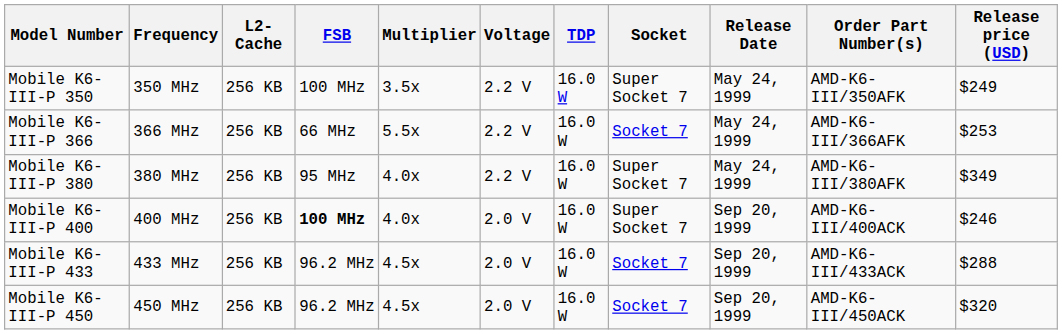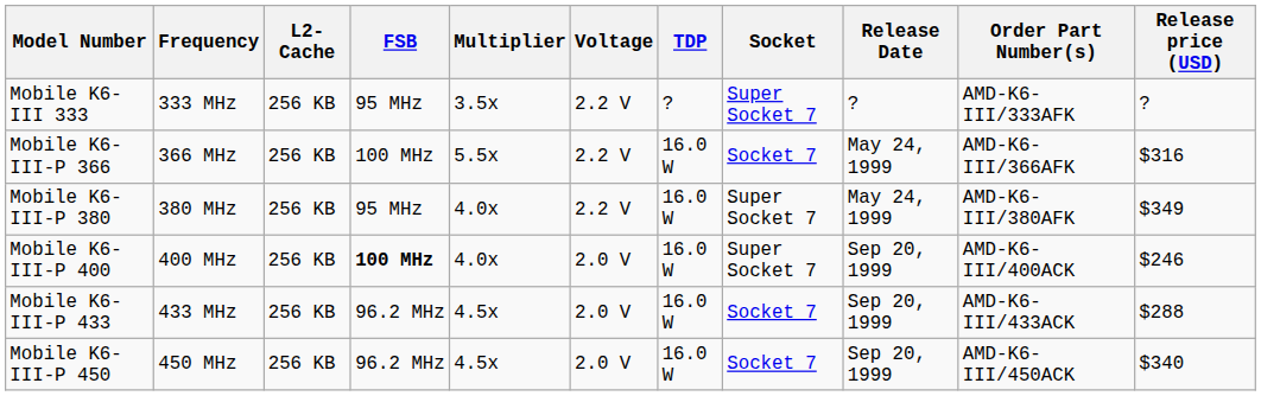 <table class="wikitable">
 <tr>
 <th>Model Number</th>
 <th>Frequency</th>
 <th>L2-Cache</th>
 <th><a href='#'>FSB</a></th>
 <th>Multiplier</th>
 <th>Voltage</th>
 <th><a href='#'>TDP</a></th>
 <th>Socket</th>
 <th>Release Date</th>
 <th>Order Part Number(s)</th>
 <th>Release price<br>(<a href='#'>USD</a>)</th>
 </tr>
 <tr>
-<td>Mobile K6-III-P 350</td>
-<td>350 MHz</td>
+<td>Mobile K6-III 333</td>
+<td>333 MHz</td>
 <td>256 KB</td>
-<td>100 MHz</td>
+<td>95 MHz</td>
 <td>3.5x</td>
 <td>2.2 V</td>
-<td>16.0 <a href='#'>W</a></td>
-<td>Super Socket 7</td>
-<td>May 24, 1999</td>
-<td>AMD-K6-III/350AFK</td>
-<td>$249</td>
+<td>?</td>
+<td><a href='#'>Super Socket 7</a></td>
+<td>?</td>
+<td>AMD-K6-III/333AFK</td>
+<td>?</td>
 </tr>
 <tr>
 <td>Mobile K6-III-P 366</td>
 <td>366 MHz</td>
 <td>256 KB</td>
-<td>66 MHz</td>
+<td>100 MHz</td>
 <td>5.5x</td>
 <td>2.2 V</td>
 <td>16.0 W</td>
 <td><a href='#'>Socket 7</a></td>
 <td>May 24, 1999</td>
 <td>AMD-K6-III/366AFK</td>
-<td>$253</td>
+<td>$316</td>
 </tr>
 <tr>
 <td>Mobile K6-III-P 380</td>
 <td>380 MHz</td>
 <td>256 KB</td>
 <td>95 MHz</td>
 <td>4.0x</td>
 <td>2.2 V</td>
 <td>16.0 W</td>
 <td>Super Socket 7</td>
 <td>May 24, 1999</td>
 <td>AMD-K6-III/380AFK</td>
 <td>$349</td>
 </tr>
 <tr>
 <td>Mobile K6-III-P 400</td>
 <td>400 MHz</td>
 <td>256 KB</td>
 <td><strong>100 MHz</strong></td>
 <td>4.0x</td>
 <td>2.0 V</td>
 <td>16.0 W</td>
 <td>Super Socket 7</td>
 <td>Sep 20, 1999</td>
 <td>AMD-K6-III/400ACK</td>
 <td>$246</td>
 </tr>
 <tr>
 <td>Mobile K6-III-P 433</td>
 <td>433 MHz</td>
 <td>256 KB</td>
 <td>96.2 MHz</td>
 <td>4.5x</td>
 <td>2.0 V</td>
 <td>16.0 W</td>
 <td><a href='#'>Socket 7</a></td>
 <td>Sep 20, 1999</td>
 <td>AMD-K6-III/433ACK</td>
 <td>$288</td>
 </tr>
 <tr>
 <td>Mobile K6-III-P 450</td>
 <td>450 MHz</td>
 <td>256 KB</td>
 <td>96.2 MHz</td>
 <td>4.5x</td>
 <td>2.0 V</td>
 <td>16.0 W</td>
 <td><a href='#'>Socket 7</a></td>
 <td>Sep 20, 1999</td>
 <td>AMD-K6-III/450ACK</td>
-<td>$320</td>
+<td>$340</td>
 </tr>
 </table>
